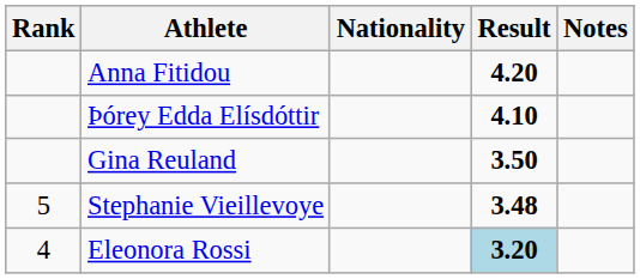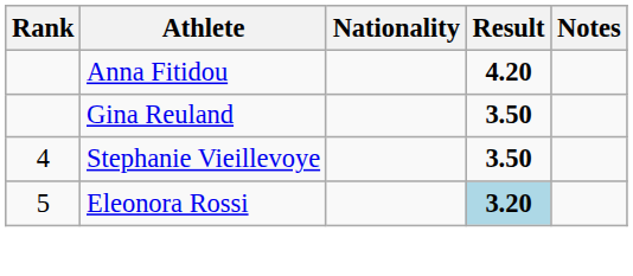 <table class="wikitable sortable" style="text-align:center;font-size:90%">
 <tr>
 <th>Rank</th>
 <th>Athlete</th>
 <th>Nationality</th>
 <th>Result</th>
 <th>Notes</th>
 </tr>
 <tr>
 <td></td>
 <td align="left"><a href='#'>Anna Fitidou</a></td>
 <td align=left></td>
 <td><strong>4.20</strong></td>
 <td></td>
 </tr>
 <tr>
 <td></td>
-<td align="left"><a href='#'>Þórey Edda Elísdóttir</a></td>
-<td align=left></td>
-<td><strong>4.10</strong></td>
-<td></td>
-</tr>
-<tr>
-<td></td>
 <td align="left"><a href='#'>Gina Reuland</a></td>
 <td align=left></td>
 <td><strong>3.50</strong></td>
 <td></td>
 </tr>
 <tr>
-<td>5</td>
+<td>4</td>
 <td align="left"><a href='#'>Stephanie Vieillevoye</a></td>
 <td align=left></td>
-<td><strong>3.48</strong></td>
+<td><strong>3.50</strong></td>
 <td></td>
 </tr>
 <tr>
-<td>4</td>
+<td>5</td>
 <td align="left"><a href='#'>Eleonora Rossi</a></td>
 <td align=left></td>
 <td style="background: lightblue;"><strong>3.20</strong></td>
 <td></td>
 </tr>
 </table>
